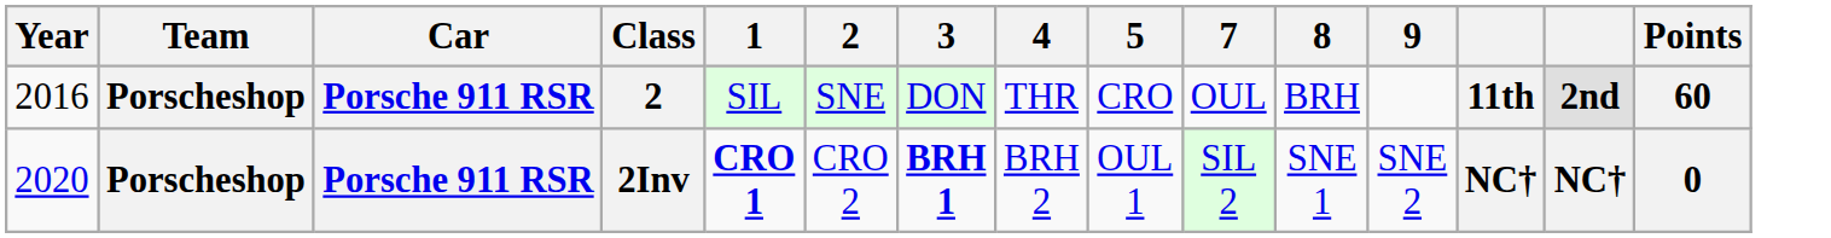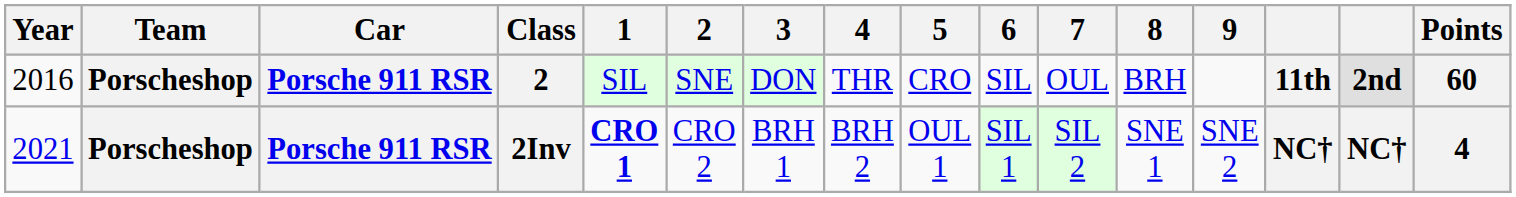 <table class="wikitable" style="text-align:center; font-size:85%">
 <tr>
 <th>Year</th>
 <th>Team</th>
 <th>Car</th>
 <th>Class</th>
 <th>1</th>
 <th>2</th>
 <th>3</th>
 <th>4</th>
 <th>5</th>
+<th>6</th>
 <th>7</th>
 <th>8</th>
 <th>9</th>
 <th></th>
 <th></th>
 <th>Points</th>
 </tr>
 <tr>
 <td>2016</td>
 <th nowrap>Porscheshop</th>
 <th nowrap><a href='#'>Porsche 911 RSR</a></th>
 <th align=center><strong><span>2</span></strong></th>
 <td style="background:#dfffdf;"><a href='#'>SIL</a><br></td>
 <td style="background:#dfffdf;"><a href='#'>SNE</a><br></td>
 <td style="background:#dfffdf;"><a href='#'>DON</a><br></td>
 <td style="background:#;"><a href='#'>THR</a><br></td>
 <td style="background:#;"><a href='#'>CRO</a><br></td>
+<td style="background:#;"><a href='#'>SIL</a><br></td>
 <td style="background:#;"><a href='#'>OUL</a><br></td>
 <td style="background:#;"><a href='#'>BRH</a><br></td>
 <td></td>
 <th>11th</th>
 <th style="background:#dfdfdf;">2nd</th>
 <th>60</th>
 </tr>
 <tr>
-<td><a href='#'>2020</a></td>
+<td><a href='#'>2021</a></td>
 <th nowrap>Porscheshop</th>
 <th nowrap><a href='#'>Porsche 911 RSR</a></th>
 <th align=center><strong><span>2Inv</span></strong></th>
 <td style="background:#;"><strong><a href='#'>CRO<br>1</a></strong></td>
 <td style="background:#;"><a href='#'>CRO<br>2</a></td>
-<td style="background:#;"><strong><a href='#'>BRH<br>1</a></strong></td>
+<td style="background:#;"><a href='#'>BRH<br>1</a></td>
 <td style="background:#;"><a href='#'>BRH<br>2</a></td>
 <td style="background:#;"><a href='#'>OUL<br>1</a></td>
+<td style="background:#dfffdf;"><a href='#'>SIL<br>1</a><br></td>
 <td style="background:#dfffdf;"><a href='#'>SIL<br>2</a><br></td>
 <td style="background:#;"><a href='#'>SNE<br>1</a></td>
 <td style="background:#;"><a href='#'>SNE<br>2</a></td>
 <th>NC†</th>
 <th>NC†</th>
-<th>0</th>
+<th>4</th>
 </tr>
 </table>
